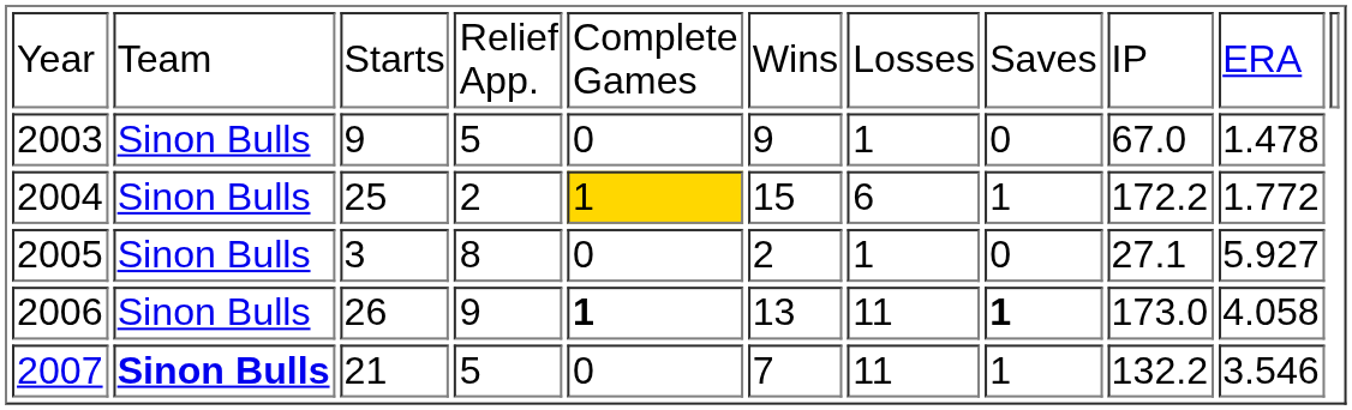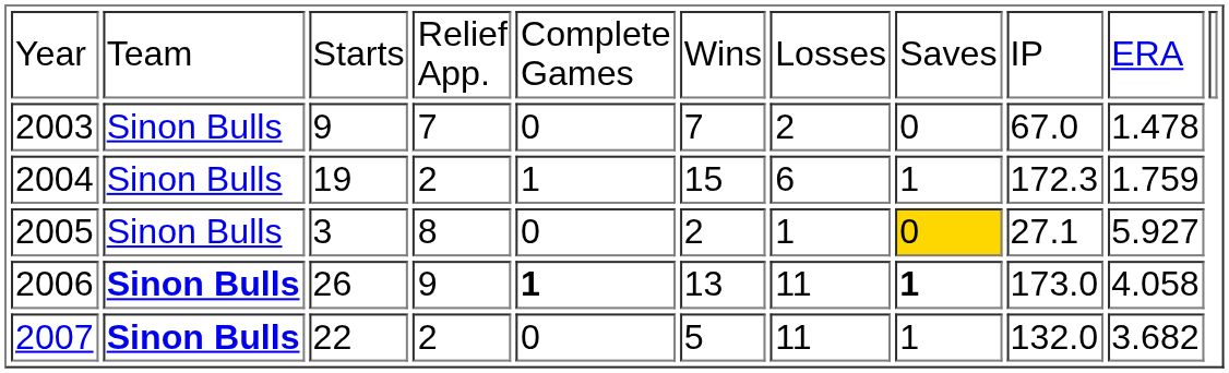 <table border=1>
 <tr>
 <td>Year</td>
 <td>Team</td>
 <td>Starts</td>
 <td>Relief <br> App.</td>
 <td>Complete<br> Games</td>
 <td>Wins</td>
 <td>Losses</td>
 <td>Saves</td>
 <td>IP</td>
 <td><a href='#'>ERA</a></td>
 <td></td>
 </tr>
 <tr>
 <td>2003</td>
 <td><a href='#'>Sinon Bulls</a></td>
 <td>9</td>
-<td>5</td>
+<td>7</td>
 <td>0</td>
-<td>9</td>
-<td>1</td>
+<td>7</td>
+<td>2</td>
 <td>0</td>
 <td>67.0</td>
 <td>1.478</td>
 </tr>
 <tr>
 <td>2004</td>
 <td><a href='#'>Sinon Bulls</a></td>
-<td>25</td>
+<td>19</td>
 <td>2</td>
-<td style="background: gold;">1</td>
+<td>1</td>
 <td>15</td>
 <td>6</td>
 <td>1</td>
-<td>172.2</td>
-<td>1.772</td>
+<td>172.3</td>
+<td>1.759</td>
 </tr>
 <tr>
 <td>2005</td>
 <td><a href='#'>Sinon Bulls</a></td>
 <td>3</td>
 <td>8</td>
 <td>0</td>
 <td>2</td>
 <td>1</td>
-<td>0</td>
+<td style="background: gold;">0</td>
 <td>27.1</td>
 <td>5.927</td>
 </tr>
 <tr>
 <td>2006</td>
-<td><a href='#'>Sinon Bulls</a></td>
+<td><strong><a href='#'>Sinon Bulls</a></strong></td>
 <td>26</td>
 <td>9</td>
 <td><strong>1</strong></td>
 <td>13</td>
 <td>11</td>
 <td><strong>1</strong></td>
 <td>173.0</td>
 <td>4.058</td>
 </tr>
 <tr>
 <td><a href='#'>2007</a></td>
 <td><strong><a href='#'>Sinon Bulls</a></strong></td>
-<td>21</td>
+<td>22</td>
+<td>2</td>
+<td>0</td>
 <td>5</td>
-<td>0</td>
-<td>7</td>
 <td>11</td>
 <td>1</td>
-<td>132.2</td>
-<td>3.546</td>
+<td>132.0</td>
+<td>3.682</td>
 </tr>
 </table>
